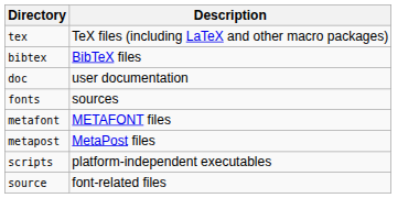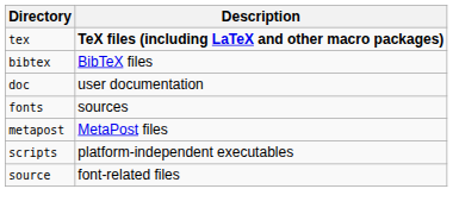 <table class="wikitable">
 <tr>
 <th>Directory</th>
 <th>Description</th>
 </tr>
 <tr>
 <td><code>tex</code></td>
-<td>TeX files (including <a href='#'>LaTeX</a> and other macro packages)</td>
+<td><strong>TeX files (including <a href='#'>LaTeX</a> and other macro packages)</strong></td>
 </tr>
 <tr>
 <td><code>bibtex</code></td>
 <td><a href='#'>BibTeX</a> files</td>
 </tr>
 <tr>
 <td><code>doc</code></td>
 <td>user documentation</td>
 </tr>
 <tr>
 <td><code>fonts</code></td>
 <td>sources</td>
 </tr>
 <tr>
-<td><code>metafont</code></td>
-<td><a href='#'>METAFONT</a> files</td>
-</tr>
-<tr>
 <td><code>metapost</code></td>
 <td><a href='#'>MetaPost</a> files</td>
 </tr>
 <tr>
 <td><code>scripts</code></td>
 <td>platform-independent executables</td>
 </tr>
 <tr>
 <td><code>source</code></td>
 <td>font-related files</td>
 </tr>
 </table>
